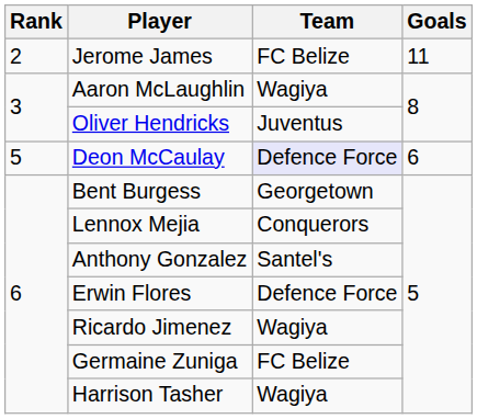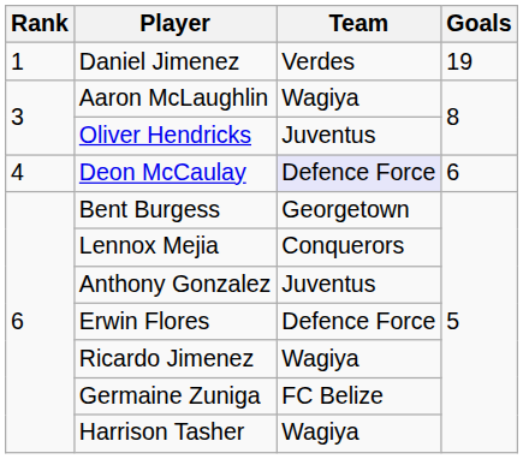 <table class="wikitable">
 <tr>
 <th>Rank</th>
 <th>Player</th>
 <th>Team</th>
 <th>Goals</th>
 </tr>
 <tr>
-<td>2</td>
-<td> Jerome James</td>
-<td>FC Belize</td>
-<td>11</td>
+<td>1</td>
+<td> Daniel Jimenez</td>
+<td>Verdes</td>
+<td>19</td>
 </tr>
 <tr>
 <td rowspan=2>3</td>
 <td> Aaron McLaughlin</td>
 <td>Wagiya</td>
 <td rowspan=2>8</td>
 </tr>
 <tr>
 <td> <a href='#'>Oliver Hendricks</a></td>
 <td>Juventus</td>
 </tr>
 <tr>
-<td>5</td>
+<td>4</td>
 <td> <a href='#'>Deon McCaulay</a></td>
 <td style="background: lavender;">Defence Force</td>
 <td>6</td>
 </tr>
 <tr>
 <td rowspan=7>6</td>
 <td> Bent Burgess</td>
 <td>Georgetown</td>
 <td rowspan=7>5</td>
 </tr>
 <tr>
 <td> Lennox Mejia</td>
 <td>Conquerors</td>
 </tr>
 <tr>
 <td> Anthony Gonzalez</td>
-<td>Santel's</td>
+<td>Juventus</td>
 </tr>
 <tr>
 <td> Erwin Flores</td>
 <td>Defence Force</td>
 </tr>
 <tr>
 <td> Ricardo Jimenez</td>
 <td>Wagiya</td>
 </tr>
 <tr>
 <td> Germaine Zuniga</td>
 <td>FC Belize</td>
 </tr>
 <tr>
 <td> Harrison Tasher</td>
 <td>Wagiya</td>
 </tr>
 </table>
